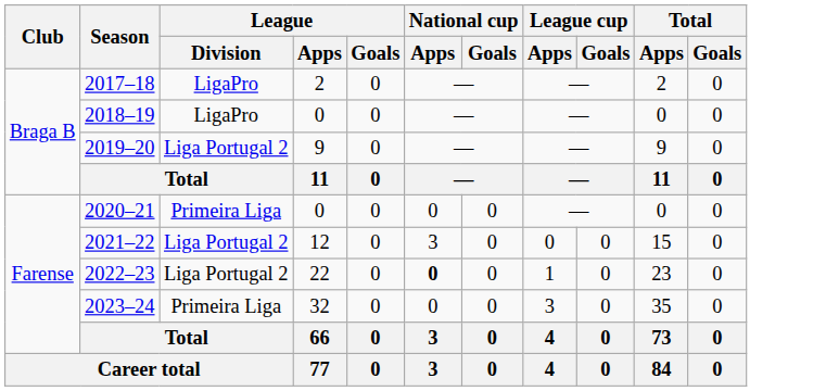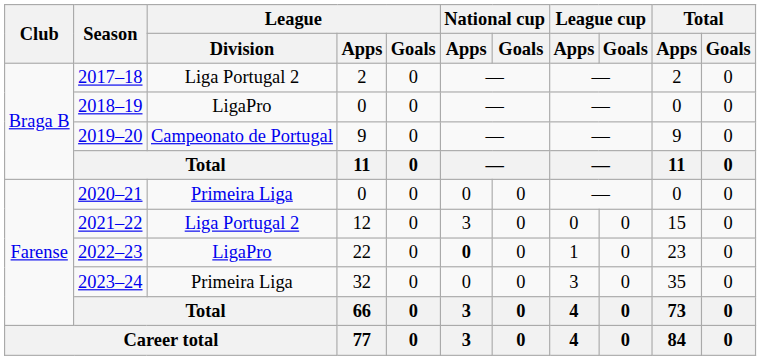 <table class="wikitable" style="text-align: center">
 <tr>
 <th rowspan="2">Club</th>
 <th rowspan="2">Season</th>
 <th colspan="3">League</th>
 <th colspan="2">National cup</th>
 <th colspan="2">League cup</th>
 <th colspan="2">Total</th>
 </tr>
 <tr>
 <th>Division</th>
 <th>Apps</th>
 <th>Goals</th>
 <th>Apps</th>
 <th>Goals</th>
 <th>Apps</th>
 <th>Goals</th>
 <th>Apps</th>
 <th>Goals</th>
 </tr>
 <tr>
 <td rowspan="4"><a href='#'>Braga B</a></td>
 <td><a href='#'>2017–18</a></td>
-<td><a href='#'>LigaPro</a></td>
+<td>Liga Portugal 2</td>
 <td>2</td>
 <td>0</td>
 <td colspan="2">—</td>
 <td colspan="2">—</td>
 <td>2</td>
 <td>0</td>
 </tr>
 <tr>
 <td><a href='#'>2018–19</a></td>
 <td>LigaPro</td>
 <td>0</td>
 <td>0</td>
 <td colspan="2">—</td>
 <td colspan="2">—</td>
 <td>0</td>
 <td>0</td>
 </tr>
 <tr>
 <td><a href='#'>2019–20</a></td>
-<td><a href='#'>Liga Portugal 2</a></td>
+<td><a href='#'>Campeonato de Portugal</a></td>
 <td>9</td>
 <td>0</td>
 <td colspan="2">—</td>
 <td colspan="2">—</td>
 <td>9</td>
 <td>0</td>
 </tr>
 <tr>
 <th colspan="2">Total</th>
 <th>11</th>
 <th>0</th>
 <th colspan="2">—</th>
 <th colspan="2">—</th>
 <th>11</th>
 <th>0</th>
 </tr>
 <tr>
 <td rowspan="5"><a href='#'>Farense</a></td>
 <td><a href='#'>2020–21</a></td>
 <td><a href='#'>Primeira Liga</a></td>
 <td>0</td>
 <td>0</td>
 <td>0</td>
 <td>0</td>
 <td colspan="2">—</td>
 <td>0</td>
 <td>0</td>
 </tr>
 <tr>
 <td><a href='#'>2021–22</a></td>
 <td><a href='#'>Liga Portugal 2</a></td>
 <td>12</td>
 <td>0</td>
 <td>3</td>
 <td>0</td>
 <td>0</td>
 <td>0</td>
 <td>15</td>
 <td>0</td>
 </tr>
 <tr>
 <td><a href='#'>2022–23</a></td>
-<td>Liga Portugal 2</td>
+<td><a href='#'>LigaPro</a></td>
 <td>22</td>
 <td>0</td>
 <td><strong>0</strong></td>
 <td>0</td>
 <td>1</td>
 <td>0</td>
 <td>23</td>
 <td>0</td>
 </tr>
 <tr>
 <td><a href='#'>2023–24</a></td>
 <td>Primeira Liga</td>
 <td>32</td>
 <td>0</td>
 <td>0</td>
 <td>0</td>
 <td>3</td>
 <td>0</td>
 <td>35</td>
 <td>0</td>
 </tr>
 <tr>
 <th colspan="2">Total</th>
 <th>66</th>
 <th>0</th>
 <th>3</th>
 <th>0</th>
 <th>4</th>
 <th>0</th>
 <th>73</th>
 <th>0</th>
 </tr>
 <tr>
 <th colspan="3">Career total</th>
 <th>77</th>
 <th>0</th>
 <th>3</th>
 <th>0</th>
 <th>4</th>
 <th>0</th>
 <th>84</th>
 <th>0</th>
 </tr>
 </table>
